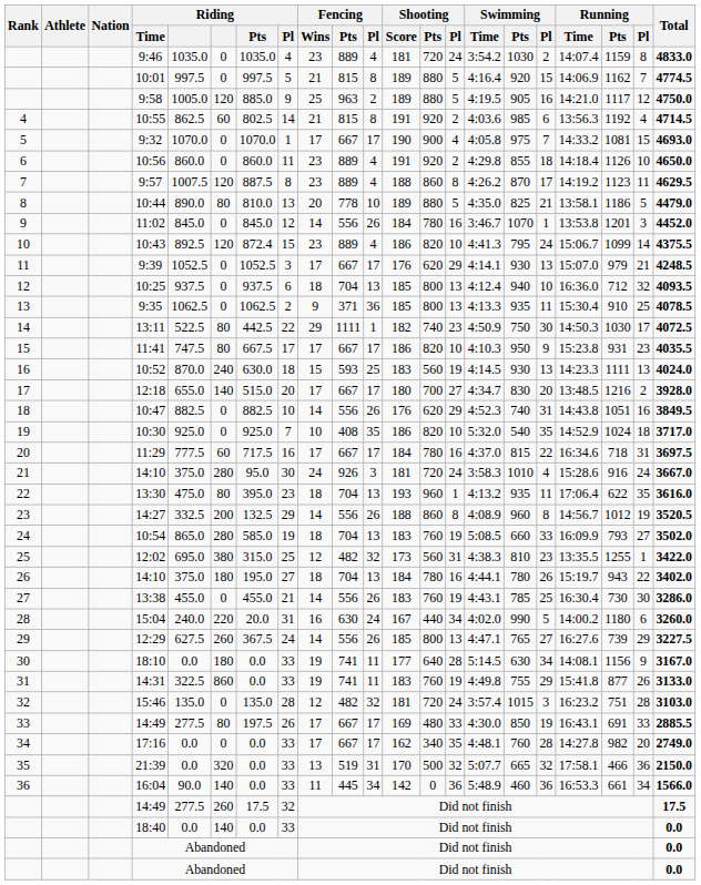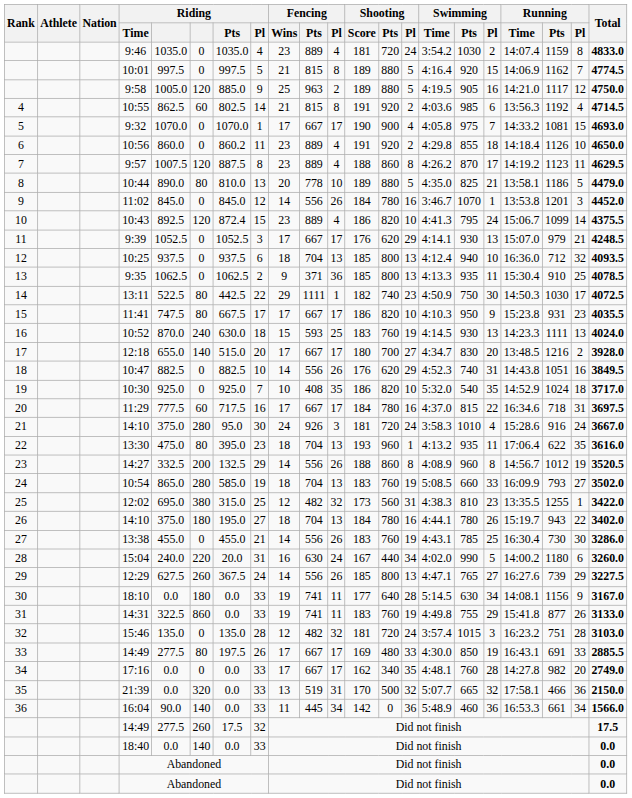 <table class="wikitable sortable" style="text-align:center">
 <tr>
 <th rowspan=2>Rank</th>
 <th rowspan=2>Athlete</th>
 <th rowspan=2>Nation</th>
 <th colspan=5>Riding</th>
 <th colspan=3>Fencing</th>
 <th colspan=3>Shooting</th>
 <th colspan=3>Swimming</th>
 <th colspan=3>Running</th>
 <th rowspan=2>Total</th>
 </tr>
 <tr>
 <th>Time</th>
 <th></th>
 <th></th>
 <th>Pts</th>
 <th>Pl</th>
 <th>Wins</th>
 <th>Pts</th>
 <th>Pl</th>
 <th>Score</th>
 <th>Pts</th>
 <th>Pl</th>
 <th>Time</th>
 <th>Pts</th>
 <th>Pl</th>
 <th>Time</th>
 <th>Pts</th>
 <th>Pl</th>
 </tr>
 <tr>
 <td></td>
 <td align=left></td>
 <td align=left></td>
 <td>9:46</td>
 <td>1035.0</td>
 <td>0</td>
 <td>1035.0</td>
 <td>4</td>
 <td>23</td>
 <td>889</td>
 <td>4</td>
 <td>181</td>
 <td>720</td>
 <td>24</td>
 <td>3:54.2</td>
 <td>1030</td>
 <td>2</td>
 <td>14:07.4</td>
 <td>1159</td>
 <td>8</td>
 <td><strong>4833.0</strong></td>
 </tr>
 <tr>
 <td></td>
 <td align=left></td>
 <td align=left></td>
 <td>10:01</td>
 <td>997.5</td>
 <td>0</td>
 <td>997.5</td>
 <td>5</td>
 <td>21</td>
 <td>815</td>
 <td>8</td>
 <td>189</td>
 <td>880</td>
 <td>5</td>
 <td>4:16.4</td>
 <td>920</td>
 <td>15</td>
 <td>14:06.9</td>
 <td>1162</td>
 <td>7</td>
 <td><strong>4774.5</strong></td>
 </tr>
 <tr>
 <td></td>
 <td align=left></td>
 <td align=left></td>
 <td>9:58</td>
 <td>1005.0</td>
 <td>120</td>
 <td>885.0</td>
 <td>9</td>
 <td>25</td>
 <td>963</td>
 <td>2</td>
 <td>189</td>
 <td>880</td>
 <td>5</td>
 <td>4:19.5</td>
 <td>905</td>
 <td>16</td>
 <td>14:21.0</td>
 <td>1117</td>
 <td>12</td>
 <td><strong>4750.0</strong></td>
 </tr>
 <tr>
 <td>4</td>
 <td align=left></td>
 <td align=left></td>
 <td>10:55</td>
 <td>862.5</td>
 <td>60</td>
 <td>802.5</td>
 <td>14</td>
 <td>21</td>
 <td>815</td>
 <td>8</td>
 <td>191</td>
 <td>920</td>
 <td>2</td>
 <td>4:03.6</td>
 <td>985</td>
 <td>6</td>
 <td>13:56.3</td>
 <td>1192</td>
 <td>4</td>
 <td><strong>4714.5</strong></td>
 </tr>
 <tr>
 <td>5</td>
 <td align=left></td>
 <td align=left></td>
 <td>9:32</td>
 <td>1070.0</td>
 <td>0</td>
 <td>1070.0</td>
 <td>1</td>
 <td>17</td>
 <td>667</td>
 <td>17</td>
 <td>190</td>
 <td>900</td>
 <td>4</td>
 <td>4:05.8</td>
 <td>975</td>
 <td>7</td>
 <td>14:33.2</td>
 <td>1081</td>
 <td>15</td>
 <td><strong>4693.0</strong></td>
 </tr>
 <tr>
 <td>6</td>
 <td align=left></td>
 <td align=left></td>
 <td>10:56</td>
 <td>860.0</td>
 <td>0</td>
-<td>860.0</td>
+<td>860.2</td>
 <td>11</td>
 <td>23</td>
 <td>889</td>
 <td>4</td>
 <td>191</td>
 <td>920</td>
 <td>2</td>
 <td>4:29.8</td>
 <td>855</td>
 <td>18</td>
 <td>14:18.4</td>
 <td>1126</td>
 <td>10</td>
 <td><strong>4650.0</strong></td>
 </tr>
 <tr>
 <td>7</td>
 <td align=left></td>
 <td align=left></td>
 <td>9:57</td>
 <td>1007.5</td>
 <td>120</td>
 <td>887.5</td>
 <td>8</td>
 <td>23</td>
 <td>889</td>
 <td>4</td>
 <td>188</td>
 <td>860</td>
 <td>8</td>
 <td>4:26.2</td>
 <td>870</td>
 <td>17</td>
 <td>14:19.2</td>
 <td>1123</td>
 <td>11</td>
 <td><strong>4629.5</strong></td>
 </tr>
 <tr>
 <td>8</td>
 <td align=left></td>
 <td align=left></td>
 <td>10:44</td>
 <td>890.0</td>
 <td>80</td>
 <td>810.0</td>
 <td>13</td>
 <td>20</td>
 <td>778</td>
 <td>10</td>
 <td>189</td>
 <td>880</td>
 <td>5</td>
 <td>4:35.0</td>
 <td>825</td>
 <td>21</td>
 <td>13:58.1</td>
 <td>1186</td>
 <td>5</td>
 <td><strong>4479.0</strong></td>
 </tr>
 <tr>
 <td>9</td>
 <td align=left></td>
 <td align=left></td>
 <td>11:02</td>
 <td>845.0</td>
 <td>0</td>
 <td>845.0</td>
 <td>12</td>
 <td>14</td>
 <td>556</td>
 <td>26</td>
 <td>184</td>
 <td>780</td>
 <td>16</td>
 <td>3:46.7</td>
 <td>1070</td>
 <td>1</td>
 <td>13:53.8</td>
 <td>1201</td>
 <td>3</td>
 <td><strong>4452.0</strong></td>
 </tr>
 <tr>
 <td>10</td>
 <td align=left></td>
 <td align=left></td>
 <td>10:43</td>
 <td>892.5</td>
 <td>120</td>
 <td>872.4</td>
 <td>15</td>
 <td>23</td>
 <td>889</td>
 <td>4</td>
 <td>186</td>
 <td>820</td>
 <td>10</td>
 <td>4:41.3</td>
 <td>795</td>
 <td>24</td>
 <td>15:06.7</td>
 <td>1099</td>
 <td>14</td>
 <td><strong>4375.5</strong></td>
 </tr>
 <tr>
 <td>11</td>
 <td align=left></td>
 <td align=left></td>
 <td>9:39</td>
 <td>1052.5</td>
 <td>0</td>
 <td>1052.5</td>
 <td>3</td>
 <td>17</td>
 <td>667</td>
 <td>17</td>
 <td>176</td>
 <td>620</td>
 <td>29</td>
 <td>4:14.1</td>
 <td>930</td>
 <td>13</td>
 <td>15:07.0</td>
 <td>979</td>
 <td>21</td>
 <td><strong>4248.5</strong></td>
 </tr>
 <tr>
 <td>12</td>
 <td align=left></td>
 <td align=left></td>
 <td>10:25</td>
 <td>937.5</td>
 <td>0</td>
 <td>937.5</td>
 <td>6</td>
 <td>18</td>
 <td>704</td>
 <td>13</td>
 <td>185</td>
 <td>800</td>
 <td>13</td>
 <td>4:12.4</td>
 <td>940</td>
 <td>10</td>
 <td>16:36.0</td>
 <td>712</td>
 <td>32</td>
 <td><strong>4093.5</strong></td>
 </tr>
 <tr>
 <td>13</td>
 <td align=left></td>
 <td align=left></td>
 <td>9:35</td>
 <td>1062.5</td>
 <td>0</td>
 <td>1062.5</td>
 <td>2</td>
 <td>9</td>
 <td>371</td>
 <td>36</td>
 <td>185</td>
 <td>800</td>
 <td>13</td>
 <td>4:13.3</td>
 <td>935</td>
 <td>11</td>
 <td>15:30.4</td>
 <td>910</td>
 <td>25</td>
 <td><strong>4078.5</strong></td>
 </tr>
 <tr>
 <td>14</td>
 <td align=left></td>
 <td align=left></td>
 <td>13:11</td>
 <td>522.5</td>
 <td>80</td>
 <td>442.5</td>
 <td>22</td>
 <td>29</td>
 <td>1111</td>
 <td>1</td>
 <td>182</td>
 <td>740</td>
 <td>23</td>
 <td>4:50.9</td>
 <td>750</td>
 <td>30</td>
 <td>14:50.3</td>
 <td>1030</td>
 <td>17</td>
 <td><strong>4072.5</strong></td>
 </tr>
 <tr>
 <td>15</td>
 <td align=left></td>
 <td align=left></td>
 <td>11:41</td>
 <td>747.5</td>
 <td>80</td>
 <td>667.5</td>
 <td>17</td>
 <td>17</td>
 <td>667</td>
 <td>17</td>
 <td>186</td>
 <td>820</td>
 <td>10</td>
 <td>4:10.3</td>
 <td>950</td>
 <td>9</td>
 <td>15:23.8</td>
 <td>931</td>
 <td>23</td>
 <td><strong>4035.5</strong></td>
 </tr>
 <tr>
 <td>16</td>
 <td align=left></td>
 <td align=left></td>
 <td>10:52</td>
 <td>870.0</td>
 <td>240</td>
 <td>630.0</td>
 <td>18</td>
 <td>15</td>
 <td>593</td>
 <td>25</td>
 <td>183</td>
-<td>560</td>
+<td>760</td>
 <td>19</td>
 <td>4:14.5</td>
 <td>930</td>
 <td>13</td>
 <td>14:23.3</td>
 <td>1111</td>
 <td>13</td>
 <td><strong>4024.0</strong></td>
 </tr>
 <tr>
 <td>17</td>
 <td align=left></td>
 <td align=left></td>
 <td>12:18</td>
 <td>655.0</td>
 <td>140</td>
 <td>515.0</td>
 <td>20</td>
 <td>17</td>
 <td>667</td>
 <td>17</td>
 <td>180</td>
 <td>700</td>
 <td>27</td>
 <td>4:34.7</td>
 <td>830</td>
 <td>20</td>
 <td>13:48.5</td>
 <td>1216</td>
 <td>2</td>
 <td><strong>3928.0</strong></td>
 </tr>
 <tr>
 <td>18</td>
 <td align=left></td>
 <td align=left></td>
 <td>10:47</td>
 <td>882.5</td>
 <td>0</td>
 <td>882.5</td>
 <td>10</td>
 <td>14</td>
 <td>556</td>
 <td>26</td>
 <td>176</td>
 <td>620</td>
 <td>29</td>
 <td>4:52.3</td>
 <td>740</td>
 <td>31</td>
 <td>14:43.8</td>
 <td>1051</td>
 <td>16</td>
 <td><strong>3849.5</strong></td>
 </tr>
 <tr>
 <td>19</td>
 <td align=left></td>
 <td align=left></td>
 <td>10:30</td>
 <td>925.0</td>
 <td>0</td>
 <td>925.0</td>
 <td>7</td>
 <td>10</td>
 <td>408</td>
 <td>35</td>
 <td>186</td>
 <td>820</td>
 <td>10</td>
 <td>5:32.0</td>
 <td>540</td>
 <td>35</td>
 <td>14:52.9</td>
 <td>1024</td>
 <td>18</td>
 <td><strong>3717.0</strong></td>
 </tr>
 <tr>
 <td>20</td>
 <td align=left></td>
 <td align=left></td>
 <td>11:29</td>
 <td>777.5</td>
 <td>60</td>
 <td>717.5</td>
 <td>16</td>
 <td>17</td>
 <td>667</td>
 <td>17</td>
 <td>184</td>
 <td>780</td>
 <td>16</td>
 <td>4:37.0</td>
 <td>815</td>
 <td>22</td>
 <td>16:34.6</td>
 <td>718</td>
 <td>31</td>
 <td><strong>3697.5</strong></td>
 </tr>
 <tr>
 <td>21</td>
 <td align=left></td>
 <td align=left></td>
 <td>14:10</td>
 <td>375.0</td>
 <td>280</td>
 <td>95.0</td>
 <td>30</td>
 <td>24</td>
 <td>926</td>
 <td>3</td>
 <td>181</td>
 <td>720</td>
 <td>24</td>
 <td>3:58.3</td>
 <td>1010</td>
 <td>4</td>
 <td>15:28.6</td>
 <td>916</td>
 <td>24</td>
 <td><strong>3667.0</strong></td>
 </tr>
 <tr>
 <td>22</td>
 <td align=left></td>
 <td align=left></td>
 <td>13:30</td>
 <td>475.0</td>
 <td>80</td>
 <td>395.0</td>
 <td>23</td>
 <td>18</td>
 <td>704</td>
 <td>13</td>
 <td>193</td>
 <td>960</td>
 <td>1</td>
 <td>4:13.2</td>
 <td>935</td>
 <td>11</td>
 <td>17:06.4</td>
 <td>622</td>
 <td>35</td>
 <td><strong>3616.0</strong></td>
 </tr>
 <tr>
 <td>23</td>
 <td align=left></td>
 <td align=left></td>
 <td>14:27</td>
 <td>332.5</td>
 <td>200</td>
 <td>132.5</td>
 <td>29</td>
 <td>14</td>
 <td>556</td>
 <td>26</td>
 <td>188</td>
 <td>860</td>
 <td>8</td>
 <td>4:08.9</td>
 <td>960</td>
 <td>8</td>
 <td>14:56.7</td>
 <td>1012</td>
 <td>19</td>
 <td><strong>3520.5</strong></td>
 </tr>
 <tr>
 <td>24</td>
 <td align=left></td>
 <td align=left></td>
 <td>10:54</td>
 <td>865.0</td>
 <td>280</td>
 <td>585.0</td>
 <td>19</td>
 <td>18</td>
 <td>704</td>
 <td>13</td>
 <td>183</td>
 <td>760</td>
 <td>19</td>
 <td>5:08.5</td>
 <td>660</td>
 <td>33</td>
 <td>16:09.9</td>
 <td>793</td>
 <td>27</td>
 <td><strong>3502.0</strong></td>
 </tr>
 <tr>
 <td>25</td>
 <td align=left></td>
 <td align=left></td>
 <td>12:02</td>
 <td>695.0</td>
 <td>380</td>
 <td>315.0</td>
 <td>25</td>
 <td>12</td>
 <td>482</td>
 <td>32</td>
 <td>173</td>
 <td>560</td>
 <td>31</td>
 <td>4:38.3</td>
 <td>810</td>
 <td>23</td>
 <td>13:35.5</td>
 <td>1255</td>
 <td>1</td>
 <td><strong>3422.0</strong></td>
 </tr>
 <tr>
 <td>26</td>
 <td align=left></td>
 <td align=left></td>
 <td>14:10</td>
 <td>375.0</td>
 <td>180</td>
 <td>195.0</td>
 <td>27</td>
 <td>18</td>
 <td>704</td>
 <td>13</td>
 <td>184</td>
 <td>780</td>
 <td>16</td>
 <td>4:44.1</td>
 <td>780</td>
 <td>26</td>
 <td>15:19.7</td>
 <td>943</td>
 <td>22</td>
 <td><strong>3402.0</strong></td>
 </tr>
 <tr>
 <td>27</td>
 <td align=left></td>
 <td align=left></td>
 <td>13:38</td>
 <td>455.0</td>
 <td>0</td>
 <td>455.0</td>
 <td>21</td>
 <td>14</td>
 <td>556</td>
 <td>26</td>
 <td>183</td>
 <td>760</td>
 <td>19</td>
 <td>4:43.1</td>
 <td>785</td>
 <td>25</td>
 <td>16:30.4</td>
 <td>730</td>
 <td>30</td>
 <td><strong>3286.0</strong></td>
 </tr>
 <tr>
 <td>28</td>
 <td align=left></td>
 <td align=left></td>
 <td>15:04</td>
 <td>240.0</td>
 <td>220</td>
 <td>20.0</td>
 <td>31</td>
 <td>16</td>
 <td>630</td>
 <td>24</td>
 <td>167</td>
 <td>440</td>
 <td>34</td>
 <td>4:02.0</td>
 <td>990</td>
 <td>5</td>
 <td>14:00.2</td>
 <td>1180</td>
 <td>6</td>
 <td><strong>3260.0</strong></td>
 </tr>
 <tr>
 <td>29</td>
 <td align=left></td>
 <td align=left></td>
 <td>12:29</td>
 <td>627.5</td>
 <td>260</td>
 <td>367.5</td>
 <td>24</td>
 <td>14</td>
 <td>556</td>
 <td>26</td>
 <td>185</td>
 <td>800</td>
 <td>13</td>
 <td>4:47.1</td>
 <td>765</td>
 <td>27</td>
 <td>16:27.6</td>
 <td>739</td>
 <td>29</td>
 <td><strong>3227.5</strong></td>
 </tr>
 <tr>
 <td>30</td>
 <td align=left></td>
 <td align=left></td>
 <td>18:10</td>
 <td>0.0</td>
 <td>180</td>
 <td>0.0</td>
 <td>33</td>
 <td>19</td>
 <td>741</td>
 <td>11</td>
 <td>177</td>
 <td>640</td>
 <td>28</td>
 <td>5:14.5</td>
 <td>630</td>
 <td>34</td>
 <td>14:08.1</td>
 <td>1156</td>
 <td>9</td>
 <td><strong>3167.0</strong></td>
 </tr>
 <tr>
 <td>31</td>
 <td align=left></td>
 <td align=left></td>
 <td>14:31</td>
 <td>322.5</td>
 <td>860</td>
 <td>0.0</td>
 <td>33</td>
 <td>19</td>
 <td>741</td>
 <td>11</td>
 <td>183</td>
 <td>760</td>
 <td>19</td>
 <td>4:49.8</td>
 <td>755</td>
 <td>29</td>
 <td>15:41.8</td>
 <td>877</td>
 <td>26</td>
 <td><strong>3133.0</strong></td>
 </tr>
 <tr>
 <td>32</td>
 <td align=left></td>
 <td align=left></td>
 <td>15:46</td>
 <td>135.0</td>
 <td>0</td>
 <td>135.0</td>
 <td>28</td>
 <td>12</td>
 <td>482</td>
 <td>32</td>
 <td>181</td>
 <td>720</td>
 <td>24</td>
 <td>3:57.4</td>
 <td>1015</td>
 <td>3</td>
 <td>16:23.2</td>
 <td>751</td>
 <td>28</td>
 <td><strong>3103.0</strong></td>
 </tr>
 <tr>
 <td>33</td>
 <td align=left></td>
 <td align=left></td>
 <td>14:49</td>
 <td>277.5</td>
 <td>80</td>
 <td>197.5</td>
 <td>26</td>
 <td>17</td>
 <td>667</td>
 <td>17</td>
 <td>169</td>
 <td>480</td>
 <td>33</td>
 <td>4:30.0</td>
 <td>850</td>
 <td>19</td>
 <td>16:43.1</td>
 <td>691</td>
 <td>33</td>
 <td><strong>2885.5</strong></td>
 </tr>
 <tr>
 <td>34</td>
 <td align=left></td>
 <td align=left></td>
 <td>17:16</td>
 <td>0.0</td>
 <td>0</td>
 <td>0.0</td>
 <td>33</td>
 <td>17</td>
 <td>667</td>
 <td>17</td>
 <td>162</td>
 <td>340</td>
 <td>35</td>
 <td>4:48.1</td>
 <td>760</td>
 <td>28</td>
 <td>14:27.8</td>
 <td>982</td>
 <td>20</td>
 <td><strong>2749.0</strong></td>
 </tr>
 <tr>
 <td>35</td>
 <td align=left></td>
 <td align=left></td>
 <td>21:39</td>
 <td>0.0</td>
 <td>320</td>
 <td>0.0</td>
 <td>33</td>
 <td>13</td>
 <td>519</td>
 <td>31</td>
 <td>170</td>
 <td>500</td>
 <td>32</td>
 <td>5:07.7</td>
 <td>665</td>
 <td>32</td>
 <td>17:58.1</td>
 <td>466</td>
 <td>36</td>
 <td><strong>2150.0</strong></td>
 </tr>
 <tr>
 <td>36</td>
 <td align=left></td>
 <td align=left></td>
 <td>16:04</td>
 <td>90.0</td>
 <td>140</td>
 <td>0.0</td>
 <td>33</td>
 <td>11</td>
 <td>445</td>
 <td>34</td>
 <td>142</td>
 <td>0</td>
 <td>36</td>
 <td>5:48.9</td>
 <td>460</td>
 <td>36</td>
 <td>16:53.3</td>
 <td>661</td>
 <td>34</td>
 <td><strong>1566.0</strong></td>
 </tr>
 <tr>
 <td></td>
 <td align=left></td>
 <td align=left></td>
 <td>14:49</td>
 <td>277.5</td>
 <td>260</td>
 <td>17.5</td>
 <td>32</td>
 <td colspan=12>Did not finish</td>
 <td><strong>17.5</strong></td>
 </tr>
 <tr>
 <td></td>
 <td align=left></td>
 <td align=left></td>
 <td>18:40</td>
 <td>0.0</td>
 <td>140</td>
 <td>0.0</td>
 <td>33</td>
 <td colspan=12>Did not finish</td>
 <td><strong>0.0</strong></td>
 </tr>
 <tr>
 <td></td>
 <td align=left></td>
 <td align=left></td>
 <td colspan=5>Abandoned</td>
 <td colspan=12>Did not finish</td>
 <td><strong>0.0</strong></td>
 </tr>
 <tr>
 <td></td>
 <td align=left></td>
 <td align=left></td>
 <td colspan=5>Abandoned</td>
 <td colspan=12>Did not finish</td>
 <td><strong>0.0</strong></td>
 </tr>
 </table>
